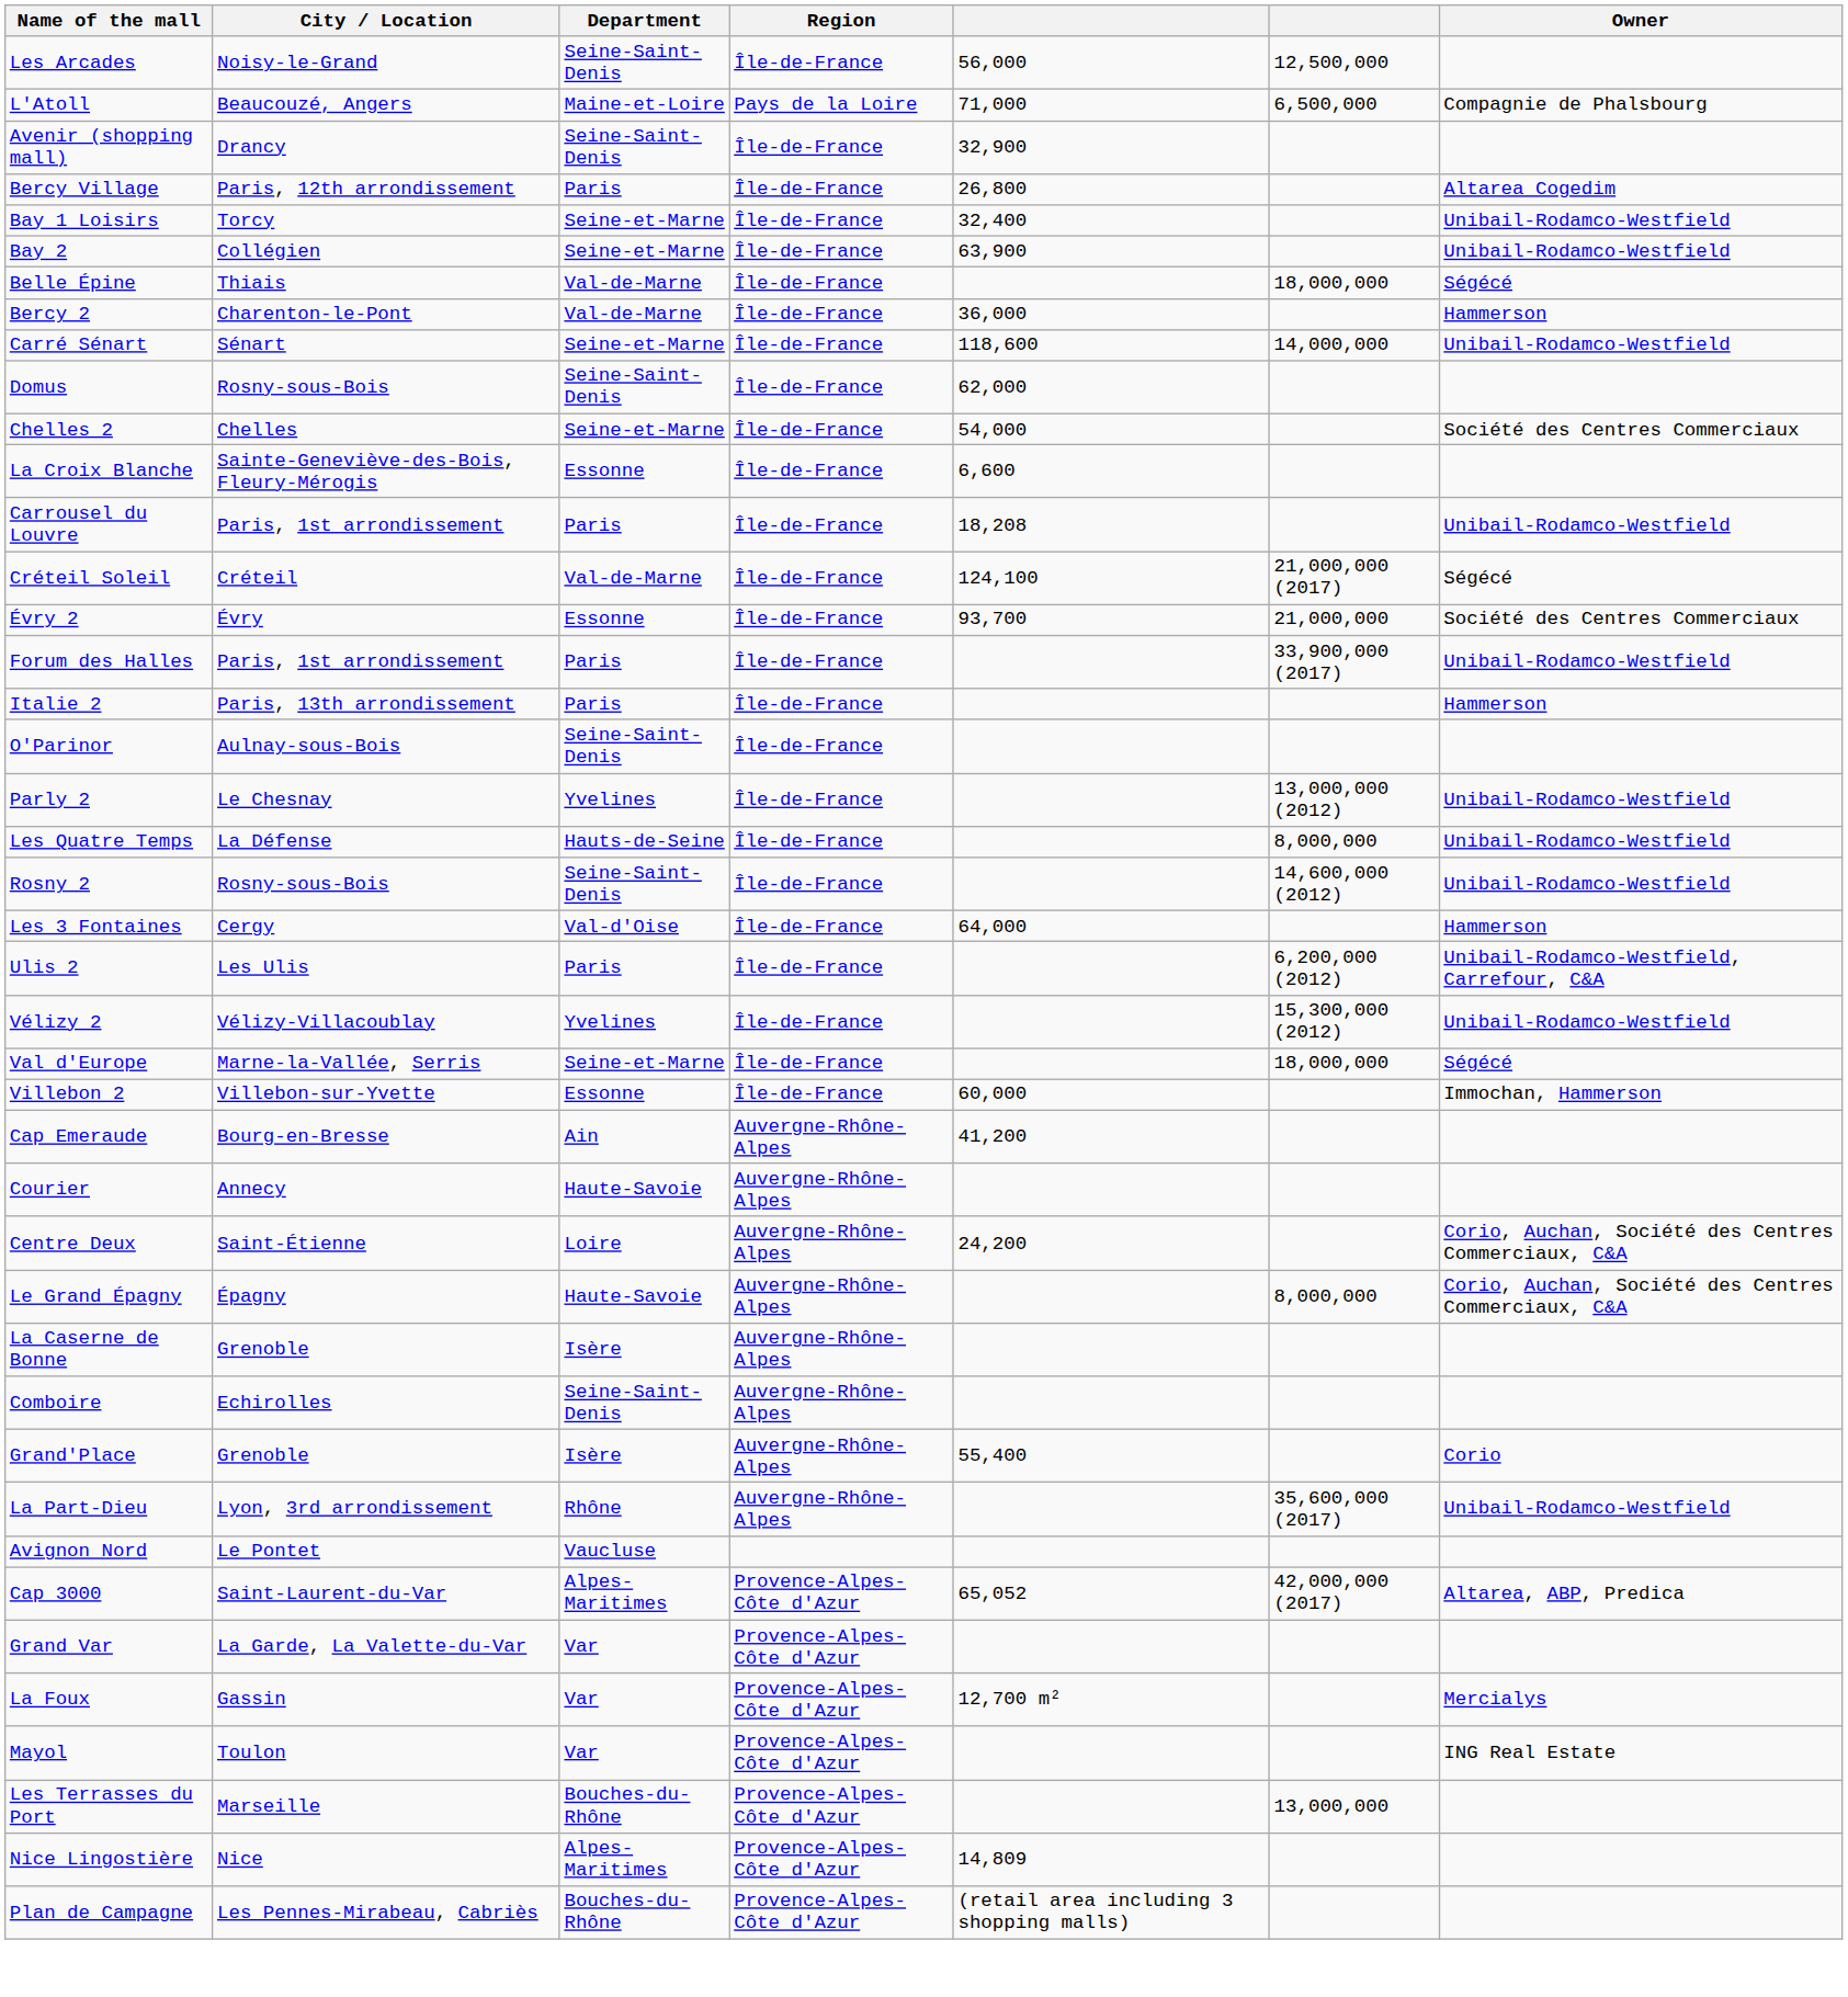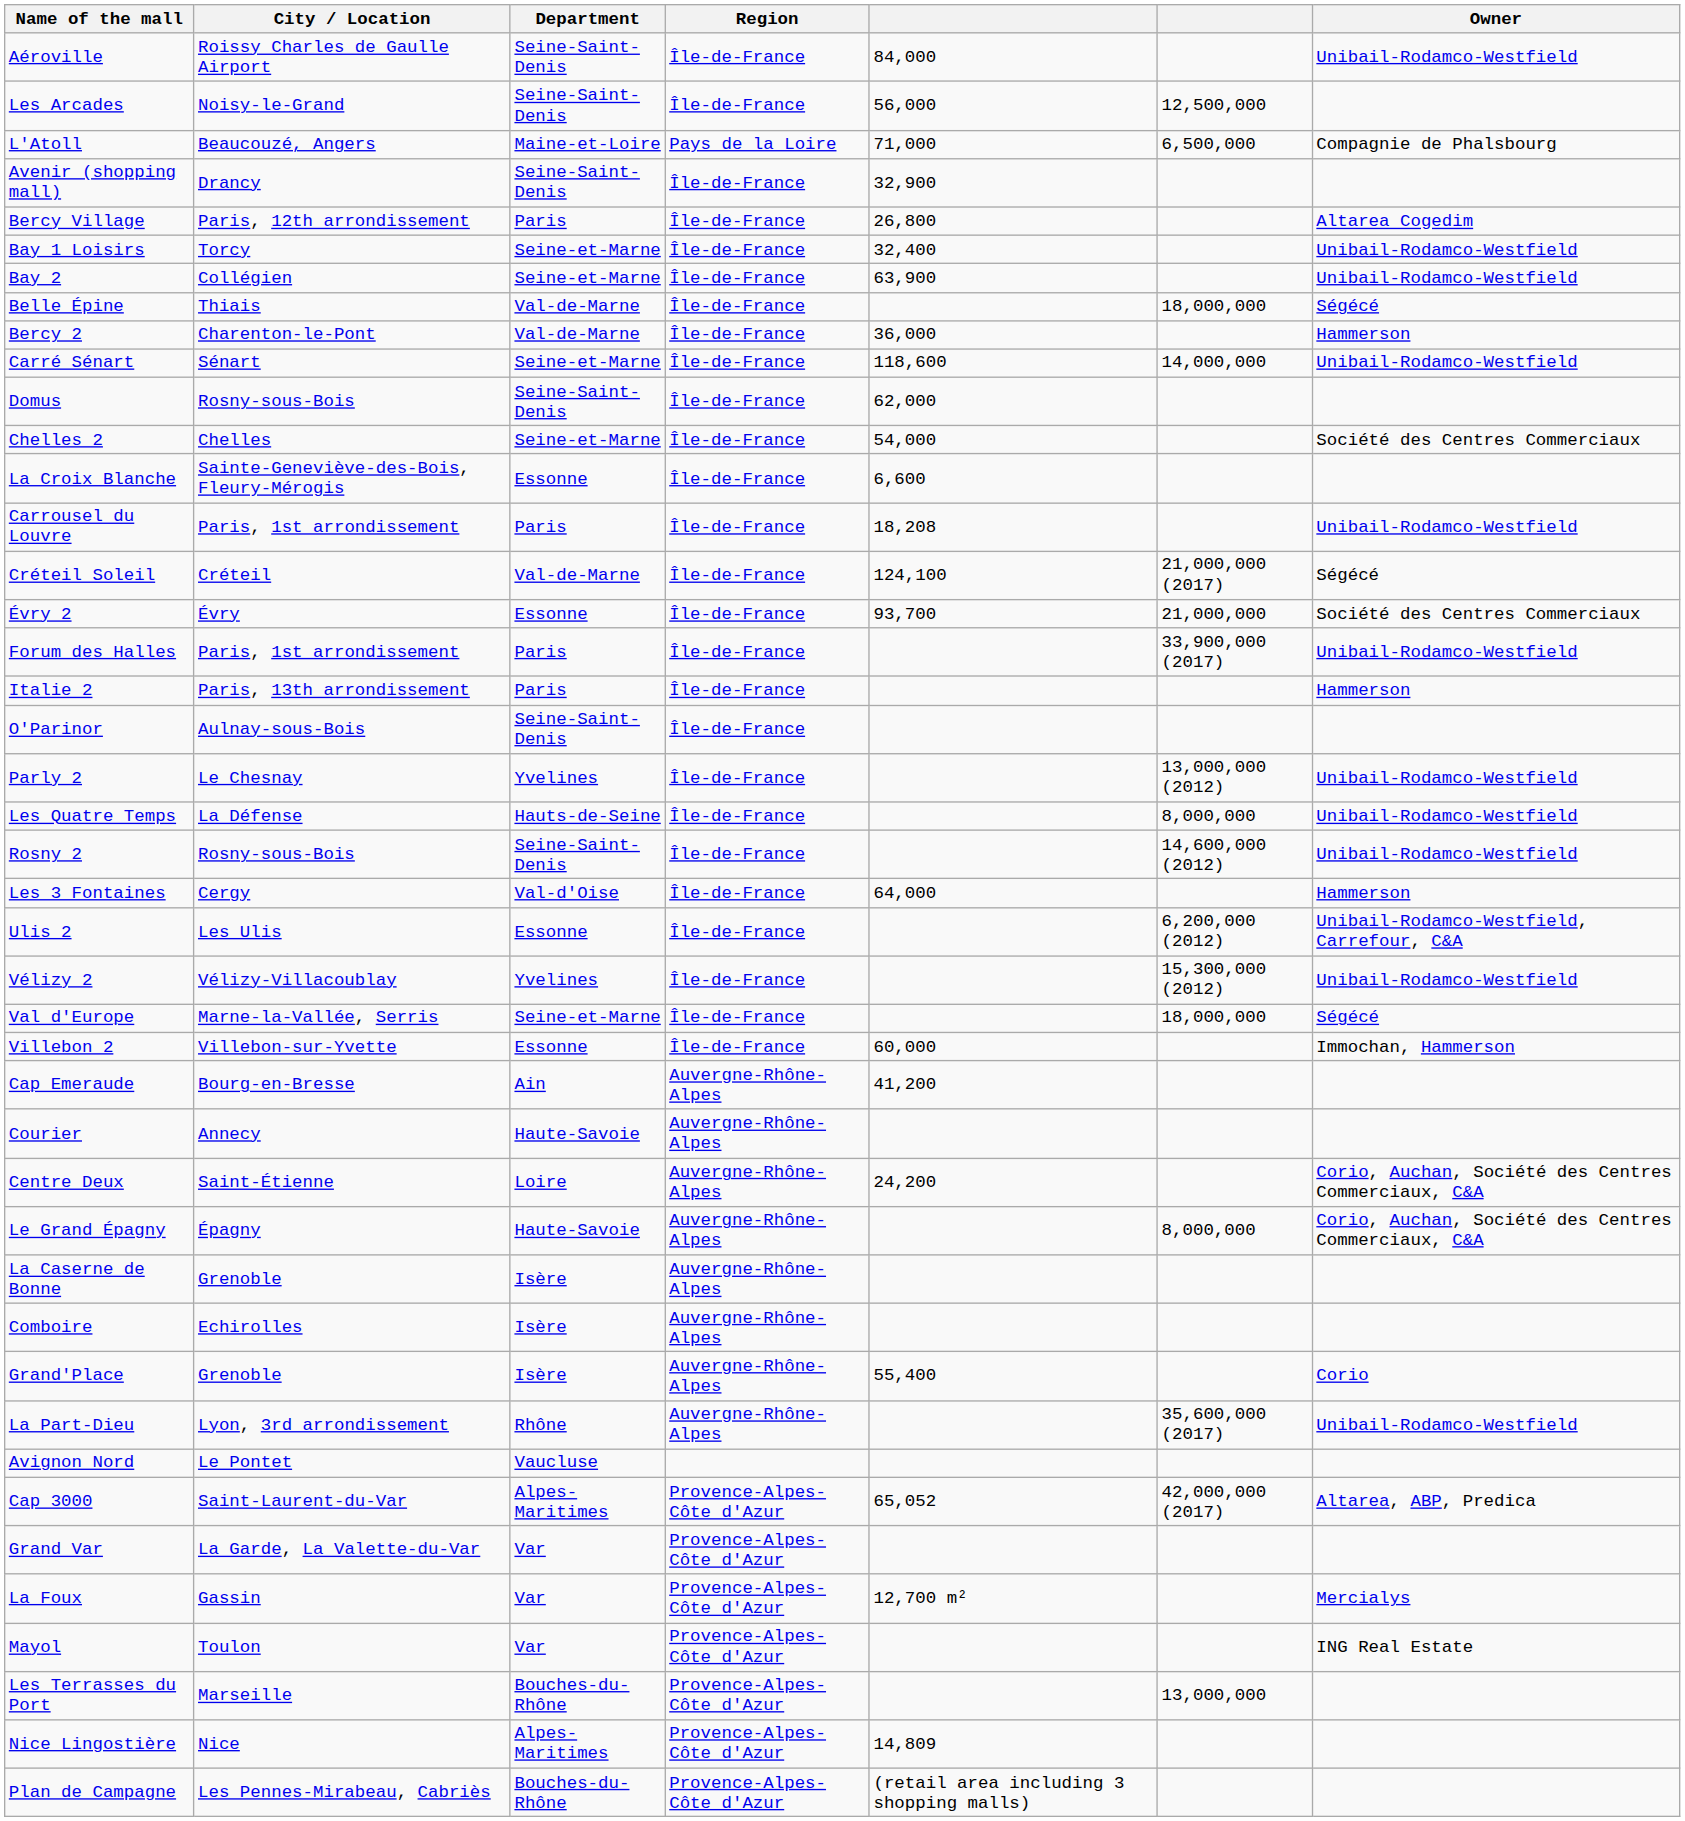 <table class="wikitable sortable">
 <tr>
 <th>Name of the mall</th>
 <th>City / Location</th>
 <th>Department</th>
 <th>Region</th>
 <th data-sort-type="number"></th>
 <th data-sort-type="number"></th>
 <th>Owner</th>
+</tr>
+<tr>
+<td><a href='#'>Aéroville</a></td>
+<td><a href='#'>Roissy Charles de Gaulle Airport</a></td>
+<td><a href='#'>Seine-Saint-Denis</a></td>
+<td><a href='#'>Île-de-France</a></td>
+<td>84,000</td>
+<td></td>
+<td><a href='#'>Unibail-Rodamco-Westfield</a></td>
 </tr>
 <tr>
 <td><a href='#'>Les Arcades</a></td>
 <td><a href='#'>Noisy-le-Grand</a></td>
 <td><a href='#'>Seine-Saint-Denis</a></td>
 <td><a href='#'>Île-de-France</a></td>
 <td>56,000</td>
 <td>12,500,000</td>
 <td></td>
 </tr>
 <tr>
 <td><a href='#'>L'Atoll</a></td>
 <td><a href='#'>Beaucouzé, Angers</a></td>
 <td><a href='#'>Maine-et-Loire</a></td>
 <td><a href='#'>Pays de la Loire</a></td>
 <td>71,000</td>
 <td>6,500,000</td>
 <td>Compagnie de Phalsbourg</td>
 </tr>
 <tr>
 <td><a href='#'>Avenir (shopping mall)</a></td>
 <td><a href='#'>Drancy</a></td>
 <td><a href='#'>Seine-Saint-Denis</a></td>
 <td><a href='#'>Île-de-France</a></td>
 <td>32,900</td>
 <td></td>
 <td></td>
 </tr>
 <tr>
 <td><a href='#'>Bercy Village</a></td>
 <td><a href='#'>Paris</a>, <a href='#'>12th arrondissement</a></td>
 <td><a href='#'>Paris</a></td>
 <td><a href='#'>Île-de-France</a></td>
 <td>26,800</td>
 <td></td>
 <td><a href='#'>Altarea Cogedim</a></td>
 </tr>
 <tr>
 <td><a href='#'>Bay 1 Loisirs</a></td>
 <td><a href='#'>Torcy</a></td>
 <td><a href='#'>Seine-et-Marne</a></td>
 <td><a href='#'>Île-de-France</a></td>
 <td>32,400</td>
 <td></td>
 <td><a href='#'>Unibail-Rodamco-Westfield</a></td>
 </tr>
 <tr>
 <td><a href='#'>Bay 2</a></td>
 <td><a href='#'>Collégien</a></td>
 <td><a href='#'>Seine-et-Marne</a></td>
 <td><a href='#'>Île-de-France</a></td>
 <td>63,900</td>
 <td></td>
 <td><a href='#'>Unibail-Rodamco-Westfield</a></td>
 </tr>
 <tr>
 <td><a href='#'>Belle Épine</a></td>
 <td><a href='#'>Thiais</a></td>
 <td><a href='#'>Val-de-Marne</a></td>
 <td><a href='#'>Île-de-France</a></td>
 <td></td>
 <td>18,000,000</td>
 <td><a href='#'>Ségécé</a></td>
 </tr>
 <tr>
 <td><a href='#'>Bercy 2</a></td>
 <td><a href='#'>Charenton-le-Pont</a></td>
 <td><a href='#'>Val-de-Marne</a></td>
 <td><a href='#'>Île-de-France</a></td>
 <td>36,000</td>
 <td></td>
 <td><a href='#'>Hammerson</a></td>
 </tr>
 <tr>
 <td><a href='#'>Carré Sénart</a></td>
 <td><a href='#'>Sénart</a></td>
 <td><a href='#'>Seine-et-Marne</a></td>
 <td><a href='#'>Île-de-France</a></td>
 <td>118,600</td>
 <td>14,000,000</td>
 <td><a href='#'>Unibail-Rodamco-Westfield</a></td>
 </tr>
 <tr>
 <td><a href='#'>Domus</a></td>
 <td><a href='#'>Rosny-sous-Bois</a></td>
 <td><a href='#'>Seine-Saint-Denis</a></td>
 <td><a href='#'>Île-de-France</a></td>
 <td>62,000</td>
 <td></td>
 <td></td>
 </tr>
 <tr>
 <td><a href='#'>Chelles 2</a></td>
 <td><a href='#'>Chelles</a></td>
 <td><a href='#'>Seine-et-Marne</a></td>
 <td><a href='#'>Île-de-France</a></td>
 <td>54,000</td>
 <td></td>
 <td>Société des Centres Commerciaux</td>
 </tr>
 <tr>
 <td><a href='#'>La Croix Blanche</a></td>
 <td><a href='#'>Sainte-Geneviève-des-Bois</a>, <a href='#'>Fleury-Mérogis</a></td>
 <td><a href='#'>Essonne</a></td>
 <td><a href='#'>Île-de-France</a></td>
 <td>6,600</td>
 <td></td>
 <td></td>
 </tr>
 <tr>
 <td><a href='#'>Carrousel du Louvre</a></td>
 <td><a href='#'>Paris</a>, <a href='#'>1st arrondissement</a></td>
 <td><a href='#'>Paris</a></td>
 <td><a href='#'>Île-de-France</a></td>
 <td>18,208</td>
 <td></td>
 <td><a href='#'>Unibail-Rodamco-Westfield</a></td>
 </tr>
 <tr>
 <td><a href='#'>Créteil Soleil</a></td>
 <td><a href='#'>Créteil</a></td>
 <td><a href='#'>Val-de-Marne</a></td>
 <td><a href='#'>Île-de-France</a></td>
 <td>124,100</td>
 <td>21,000,000 (2017)</td>
 <td Klépierre>Ségécé</td>
 </tr>
 <tr>
 <td><a href='#'>Évry 2</a></td>
 <td><a href='#'>Évry</a></td>
 <td><a href='#'>Essonne</a></td>
 <td><a href='#'>Île-de-France</a></td>
 <td>93,700</td>
 <td>21,000,000</td>
 <td>Société des Centres Commerciaux</td>
 </tr>
 <tr>
 <td><a href='#'>Forum des Halles</a></td>
 <td><a href='#'>Paris</a>, <a href='#'>1st arrondissement</a></td>
 <td><a href='#'>Paris</a></td>
 <td><a href='#'>Île-de-France</a></td>
 <td></td>
 <td>33,900,000 (2017)</td>
 <td><a href='#'>Unibail-Rodamco-Westfield</a></td>
 </tr>
 <tr>
 <td><a href='#'>Italie 2</a></td>
 <td><a href='#'>Paris</a>, <a href='#'>13th arrondissement</a></td>
 <td><a href='#'>Paris</a></td>
 <td><a href='#'>Île-de-France</a></td>
 <td></td>
 <td></td>
 <td><a href='#'>Hammerson</a></td>
 </tr>
 <tr>
 <td><a href='#'>O'Parinor</a></td>
 <td><a href='#'>Aulnay-sous-Bois</a></td>
 <td><a href='#'>Seine-Saint-Denis</a></td>
 <td><a href='#'>Île-de-France</a></td>
 <td></td>
 <td></td>
 <td></td>
 </tr>
 <tr>
 <td><a href='#'>Parly 2</a></td>
 <td><a href='#'>Le Chesnay</a></td>
 <td><a href='#'>Yvelines</a></td>
 <td><a href='#'>Île-de-France</a></td>
 <td></td>
 <td>13,000,000 (2012)</td>
 <td><a href='#'>Unibail-Rodamco-Westfield</a></td>
 </tr>
 <tr>
 <td><a href='#'>Les Quatre Temps</a></td>
 <td><a href='#'>La Défense</a></td>
 <td><a href='#'>Hauts-de-Seine</a></td>
 <td><a href='#'>Île-de-France</a></td>
 <td></td>
 <td>8,000,000</td>
 <td><a href='#'>Unibail-Rodamco-Westfield</a></td>
 </tr>
 <tr>
 <td><a href='#'>Rosny 2</a></td>
 <td><a href='#'>Rosny-sous-Bois</a></td>
 <td><a href='#'>Seine-Saint-Denis</a></td>
 <td><a href='#'>Île-de-France</a></td>
 <td></td>
 <td>14,600,000 (2012)</td>
 <td><a href='#'>Unibail-Rodamco-Westfield</a></td>
 </tr>
 <tr>
 <td><a href='#'>Les 3 Fontaines</a></td>
 <td><a href='#'>Cergy</a></td>
 <td><a href='#'>Val-d'Oise</a></td>
 <td><a href='#'>Île-de-France</a></td>
 <td>64,000</td>
 <td></td>
 <td><a href='#'>Hammerson</a></td>
 </tr>
 <tr>
 <td><a href='#'>Ulis 2</a></td>
 <td><a href='#'>Les Ulis</a></td>
-<td><a href='#'>Paris</a></td>
+<td><a href='#'>Essonne</a></td>
 <td><a href='#'>Île-de-France</a></td>
 <td></td>
 <td>6,200,000 (2012)</td>
 <td><a href='#'>Unibail-Rodamco-Westfield</a>, <a href='#'>Carrefour</a>, <a href='#'>C&A</a></td>
 </tr>
 <tr>
 <td><a href='#'>Vélizy 2</a></td>
 <td><a href='#'>Vélizy-Villacoublay</a></td>
 <td><a href='#'>Yvelines</a></td>
 <td><a href='#'>Île-de-France</a></td>
 <td></td>
 <td>15,300,000 (2012)</td>
 <td><a href='#'>Unibail-Rodamco-Westfield</a></td>
 </tr>
 <tr>
 <td><a href='#'>Val d'Europe</a></td>
 <td><a href='#'>Marne-la-Vallée</a>, <a href='#'>Serris</a></td>
 <td><a href='#'>Seine-et-Marne</a></td>
 <td><a href='#'>Île-de-France</a></td>
 <td></td>
 <td>18,000,000</td>
 <td><a href='#'>Ségécé</a></td>
 </tr>
 <tr>
 <td><a href='#'>Villebon 2</a></td>
 <td><a href='#'>Villebon-sur-Yvette</a></td>
 <td><a href='#'>Essonne</a></td>
 <td><a href='#'>Île-de-France</a></td>
 <td>60,000</td>
 <td></td>
 <td>Immochan, <a href='#'>Hammerson</a></td>
 </tr>
 <tr>
 <td><a href='#'>Cap Emeraude</a></td>
 <td><a href='#'>Bourg-en-Bresse</a></td>
 <td><a href='#'>Ain</a></td>
 <td><a href='#'>Auvergne-Rhône-Alpes</a></td>
 <td>41,200</td>
 <td></td>
 <td></td>
 </tr>
 <tr>
 <td><a href='#'>Courier</a></td>
 <td><a href='#'>Annecy</a></td>
 <td><a href='#'>Haute-Savoie</a></td>
 <td><a href='#'>Auvergne-Rhône-Alpes</a></td>
 <td></td>
 <td></td>
 <td></td>
 </tr>
 <tr>
 <td><a href='#'>Centre Deux</a></td>
 <td><a href='#'>Saint-Étienne</a></td>
 <td><a href='#'>Loire</a></td>
 <td><a href='#'>Auvergne-Rhône-Alpes</a></td>
 <td>24,200</td>
 <td></td>
 <td><a href='#'>Corio</a>, <a href='#'>Auchan</a>, Société des Centres Commerciaux, <a href='#'>C&A</a></td>
 </tr>
 <tr>
 <td><a href='#'>Le Grand Épagny</a></td>
 <td><a href='#'>Épagny</a></td>
 <td><a href='#'>Haute-Savoie</a></td>
 <td><a href='#'>Auvergne-Rhône-Alpes</a></td>
 <td></td>
 <td>8,000,000</td>
 <td><a href='#'>Corio</a>, <a href='#'>Auchan</a>, Société des Centres Commerciaux, <a href='#'>C&A</a></td>
 </tr>
 <tr>
 <td><a href='#'>La Caserne de Bonne</a></td>
 <td><a href='#'>Grenoble</a></td>
 <td><a href='#'>Isère</a></td>
 <td><a href='#'>Auvergne-Rhône-Alpes</a></td>
 <td></td>
 <td></td>
 <td></td>
 </tr>
 <tr>
 <td><a href='#'>Comboire</a></td>
 <td><a href='#'>Echirolles</a></td>
-<td><a href='#'>Seine-Saint-Denis</a></td>
+<td><a href='#'>Isère</a></td>
 <td><a href='#'>Auvergne-Rhône-Alpes</a></td>
 <td></td>
 <td></td>
 <td></td>
 </tr>
 <tr>
 <td><a href='#'>Grand'Place</a></td>
 <td><a href='#'>Grenoble</a></td>
 <td><a href='#'>Isère</a></td>
 <td><a href='#'>Auvergne-Rhône-Alpes</a></td>
 <td>55,400</td>
 <td></td>
 <td><a href='#'>Corio</a></td>
 </tr>
 <tr>
 <td><a href='#'>La Part-Dieu</a></td>
 <td><a href='#'>Lyon</a>, <a href='#'>3rd arrondissement</a></td>
 <td><a href='#'>Rhône</a></td>
 <td><a href='#'>Auvergne-Rhône-Alpes</a></td>
 <td></td>
 <td>35,600,000 (2017)</td>
 <td><a href='#'>Unibail-Rodamco-Westfield</a></td>
 </tr>
 <tr>
 <td><a href='#'>Avignon Nord</a></td>
 <td><a href='#'>Le Pontet</a></td>
 <td><a href='#'>Vaucluse</a></td>
 <td></td>
 <td></td>
 <td></td>
 <td></td>
 </tr>
 <tr>
 <td><a href='#'>Cap 3000</a></td>
 <td><a href='#'>Saint-Laurent-du-Var</a></td>
 <td><a href='#'>Alpes-Maritimes</a></td>
 <td><a href='#'>Provence-Alpes-Côte d'Azur</a></td>
 <td>65,052</td>
 <td>42,000,000 (2017)</td>
 <td><a href='#'>Altarea</a>, <a href='#'>ABP</a>, Predica</td>
 </tr>
 <tr>
 <td><a href='#'>Grand Var</a></td>
 <td><a href='#'>La Garde</a>, <a href='#'>La Valette-du-Var</a></td>
 <td><a href='#'>Var</a></td>
 <td><a href='#'>Provence-Alpes-Côte d'Azur</a></td>
 <td></td>
 <td></td>
 <td></td>
 </tr>
 <tr>
 <td><a href='#'>La Foux</a></td>
 <td><a href='#'>Gassin</a></td>
 <td><a href='#'>Var</a></td>
 <td><a href='#'>Provence-Alpes-Côte d'Azur</a></td>
 <td>12,700 m²</td>
 <td></td>
 <td><a href='#'>Mercialys</a></td>
 </tr>
 <tr>
 <td><a href='#'>Mayol</a></td>
 <td><a href='#'>Toulon</a></td>
 <td><a href='#'>Var</a></td>
 <td><a href='#'>Provence-Alpes-Côte d'Azur</a></td>
 <td></td>
 <td></td>
 <td>ING Real Estate</td>
 </tr>
 <tr>
 <td><a href='#'>Les Terrasses du Port</a></td>
 <td><a href='#'>Marseille</a></td>
 <td><a href='#'>Bouches-du-Rhône</a></td>
 <td><a href='#'>Provence-Alpes-Côte d'Azur</a></td>
 <td></td>
 <td>13,000,000</td>
 <td></td>
 </tr>
 <tr>
 <td><a href='#'>Nice Lingostière</a></td>
 <td><a href='#'>Nice</a></td>
 <td><a href='#'>Alpes-Maritimes</a></td>
 <td><a href='#'>Provence-Alpes-Côte d'Azur</a></td>
 <td>14,809</td>
 <td></td>
 <td></td>
 </tr>
 <tr>
 <td><a href='#'>Plan de Campagne</a></td>
 <td><a href='#'>Les Pennes-Mirabeau</a>, <a href='#'>Cabriès</a></td>
 <td><a href='#'>Bouches-du-Rhône</a></td>
 <td><a href='#'>Provence-Alpes-Côte d'Azur</a></td>
 <td> (retail area including 3 shopping malls)</td>
 <td></td>
 <td></td>
 </tr>
 </table>
